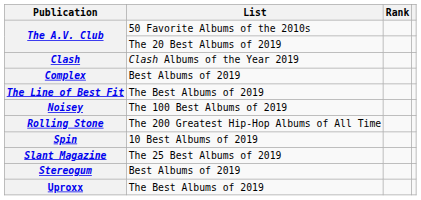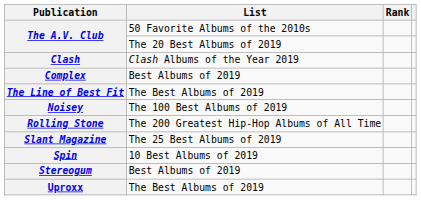 <table class="wikitable sortable plainrowheaders" style="border:none; margin:0;">
 <tr>
 <th scope="col">Publication</th>
 <th scope="col" class="unsortable">List</th>
 <th scope="col" data-sort-type="number">Rank</th>
 <th scope="col" class="unsortable"></th>
 </tr>
 <tr>
 <th scope="row" rowspan="2"><em><a href='#'>The A.V. Club</a></em></th>
 <td>50 Favorite Albums of the 2010s</td>
 <td></td>
 <td></td>
 </tr>
 <tr>
 <td>The 20 Best Albums of 2019</td>
 <td></td>
 <td></td>
 </tr>
 <tr>
 <th scope="row"><em><a href='#'>Clash</a></em></th>
 <td><em>Clash</em> Albums of the Year 2019</td>
 <td></td>
 <td></td>
 </tr>
 <tr>
 <th scope="row"><em><a href='#'>Complex</a></em></th>
 <td>Best Albums of 2019</td>
 <td></td>
 <td></td>
 </tr>
 <tr>
 <th scope="row"><em><a href='#'>The Line of Best Fit</a></em></th>
 <td>The Best Albums of 2019</td>
 <td></td>
 <td></td>
 </tr>
 <tr>
 <th scope="row"><em><a href='#'>Noisey</a></em></th>
 <td>The 100 Best Albums of 2019</td>
 <td></td>
 <td></td>
 </tr>
 <tr>
 <th scope="row"><em><a href='#'>Rolling Stone</a></em></th>
 <td>The 200 Greatest Hip-Hop Albums of All Time</td>
 <td></td>
 <td></td>
 </tr>
 <tr>
-<th scope="row"><em><a href='#'>Spin</a></em></th>
-<td>10 Best Albums of 2019</td>
+<th scope="row"><em><a href='#'>Slant Magazine</a></em></th>
+<td>The 25 Best Albums of 2019</td>
 <td></td>
 <td></td>
 </tr>
 <tr>
-<th scope="row"><em><a href='#'>Slant Magazine</a></em></th>
-<td>The 25 Best Albums of 2019</td>
+<th scope="row"><em><a href='#'>Spin</a></em></th>
+<td>10 Best Albums of 2019</td>
 <td></td>
 <td></td>
 </tr>
 <tr>
 <th scope="row"><em><a href='#'>Stereogum</a></em></th>
 <td>Best Albums of 2019</td>
 <td></td>
 <td></td>
 </tr>
 <tr>
 <th scope="row"><a href='#'>Uproxx</a></th>
 <td>The Best Albums of 2019</td>
 <td></td>
 <td></td>
 </tr>
 </table>
